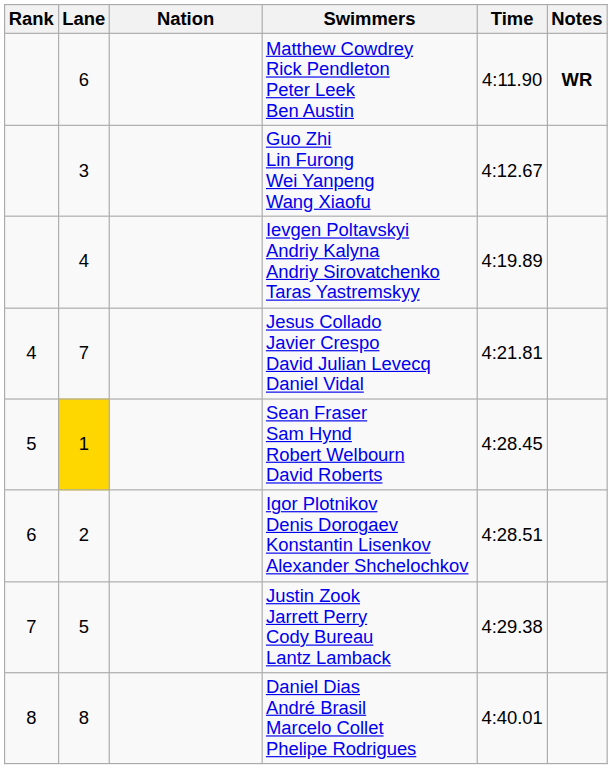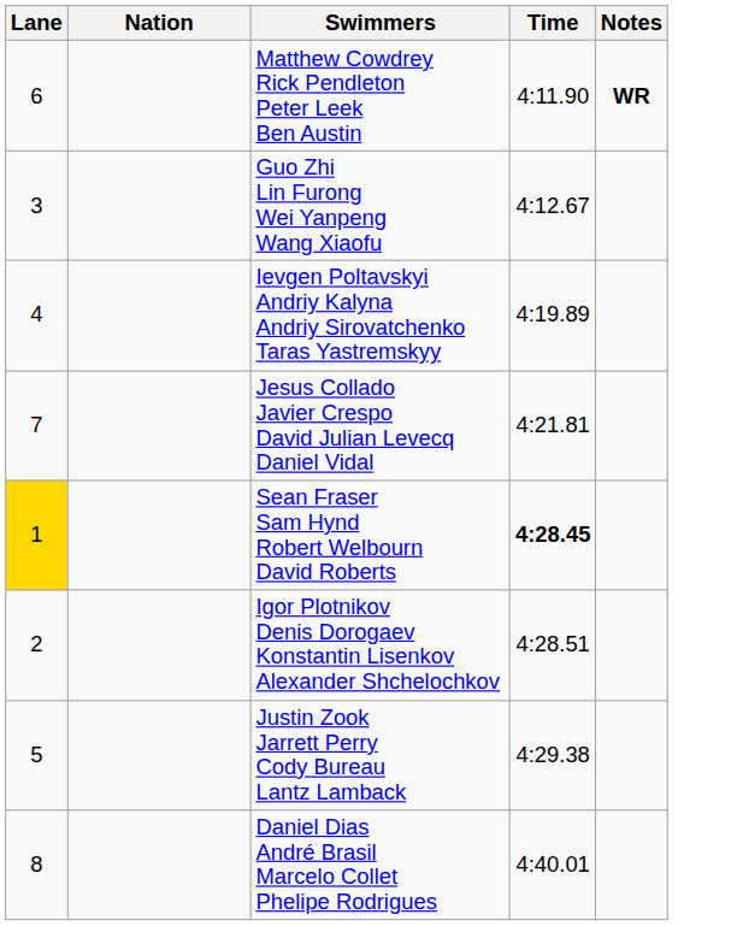 <table class="wikitable sortable" style="text-align:center">
 <tr>
-<th>Rank</th>
 <th>Lane</th>
 <th style="width:125px">Nation</th>
 <th Class="unsortable" style="width:180px">Swimmers</th>
 <th>Time</th>
 <th>Notes</th>
 </tr>
 <tr>
-<td></td>
 <td>6</td>
 <td style="text-align:left"></td>
 <td style="text-align:left"><a href='#'>Matthew Cowdrey</a><br> <a href='#'>Rick Pendleton</a><br> <a href='#'>Peter Leek</a><br> <a href='#'>Ben Austin</a></td>
 <td>4:11.90</td>
 <td><strong>WR</strong></td>
 </tr>
 <tr>
-<td></td>
 <td>3</td>
 <td style="text-align:left"></td>
 <td style="text-align:left"><a href='#'>Guo Zhi</a><br> <a href='#'>Lin Furong</a><br> <a href='#'>Wei Yanpeng</a><br> <a href='#'>Wang Xiaofu</a></td>
 <td>4:12.67</td>
 <td></td>
 </tr>
 <tr>
-<td></td>
 <td>4</td>
 <td style="text-align:left"></td>
 <td style="text-align:left"><a href='#'>Ievgen Poltavskyi</a><br> <a href='#'>Andriy Kalyna</a><br> <a href='#'>Andriy Sirovatchenko</a><br> <a href='#'>Taras Yastremskyy</a></td>
 <td>4:19.89</td>
 <td></td>
 </tr>
 <tr>
-<td>4</td>
 <td>7</td>
 <td style="text-align:left"></td>
 <td style="text-align:left"><a href='#'>Jesus Collado</a><br> <a href='#'>Javier Crespo</a><br> <a href='#'>David Julian Levecq</a><br> <a href='#'>Daniel Vidal</a></td>
 <td>4:21.81</td>
 <td></td>
 </tr>
 <tr>
-<td>5</td>
 <td style="background: gold;">1</td>
 <td style="text-align:left"></td>
 <td style="text-align:left"><a href='#'>Sean Fraser</a><br> <a href='#'>Sam Hynd</a><br> <a href='#'>Robert Welbourn</a><br> <a href='#'>David Roberts</a></td>
-<td>4:28.45</td>
+<td><strong>4:28.45</strong></td>
 <td></td>
 </tr>
 <tr>
-<td>6</td>
 <td>2</td>
 <td style="text-align:left"></td>
 <td style="text-align:left"><a href='#'>Igor Plotnikov</a><br> <a href='#'>Denis Dorogaev</a><br> <a href='#'>Konstantin Lisenkov</a><br> <a href='#'>Alexander Shchelochkov</a></td>
 <td>4:28.51</td>
 <td></td>
 </tr>
 <tr>
-<td>7</td>
 <td>5</td>
 <td style="text-align:left"></td>
 <td style="text-align:left"><a href='#'>Justin Zook</a><br> <a href='#'>Jarrett Perry</a><br> <a href='#'>Cody Bureau</a><br> <a href='#'>Lantz Lamback</a></td>
 <td>4:29.38</td>
 <td></td>
 </tr>
 <tr>
 <td>8</td>
-<td>8</td>
 <td style="text-align:left"></td>
 <td style="text-align:left"><a href='#'>Daniel Dias</a><br> <a href='#'>André Brasil</a><br> <a href='#'>Marcelo Collet</a><br> <a href='#'>Phelipe Rodrigues</a></td>
 <td>4:40.01</td>
 <td></td>
 </tr>
 </table>
